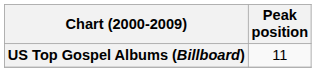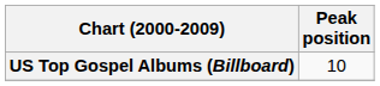 <table class="wikitable sortable plainrowheaders" style="text-align:center">
 <tr>
 <th scope="col">Chart (2000-2009)</th>
 <th scope="col">Peak<br>position</th>
 </tr>
 <tr>
 <th scope="row">US Top Gospel Albums (<em>Billboard</em>)</th>
-<td align="center">11</td>
+<td align="center">10</td>
 </tr>
 <tr>
 </tr>
 </table>
